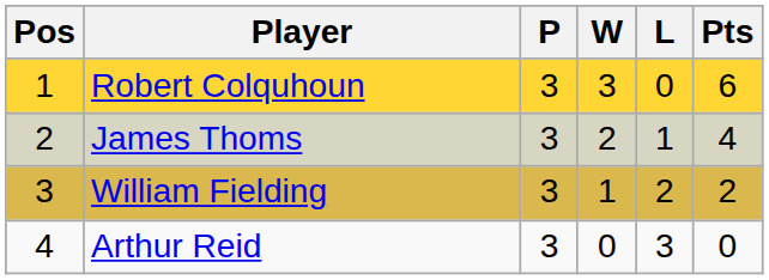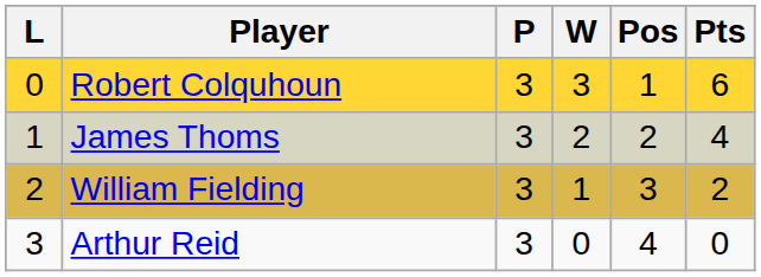 <table class="wikitable" style="font-size: 100%">
 <tr>
-<th width=20>Pos</th>
+<th width=20>L</th>
 <th width=200>Player</th>
 <th width=20>P</th>
 <th width=20>W</th>
-<th width=20>L</th>
+<th width=20>Pos</th>
 <th width=20>Pts</th>
 </tr>
 <tr align=center style="background: #FFD633;">
-<td>1</td>
+<td>0</td>
 <td align="left"> <a href='#'>Robert Colquhoun</a></td>
 <td>3</td>
 <td>3</td>
-<td>0</td>
+<td>1</td>
 <td>6</td>
 </tr>
 <tr align=center style="background: #D6D6C2;">
-<td>2</td>
+<td>1</td>
 <td align="left"> <a href='#'>James Thoms</a></td>
 <td>3</td>
 <td>2</td>
-<td>1</td>
+<td>2</td>
 <td>4</td>
 </tr>
 <tr align=center style="background: #DBB84D;">
-<td>3</td>
+<td>2</td>
 <td align="left"> <a href='#'>William Fielding</a></td>
 <td>3</td>
 <td>1</td>
-<td>2</td>
+<td>3</td>
 <td>2</td>
 </tr>
 <tr align=center>
-<td>4</td>
+<td>3</td>
 <td align="left"> <a href='#'>Arthur Reid</a></td>
 <td>3</td>
 <td>0</td>
-<td>3</td>
+<td>4</td>
 <td>0</td>
 </tr>
 </table>
